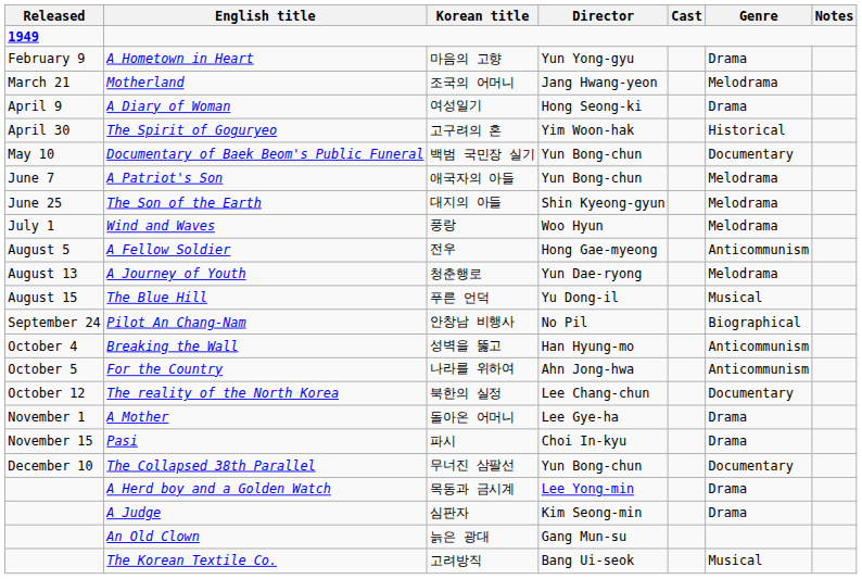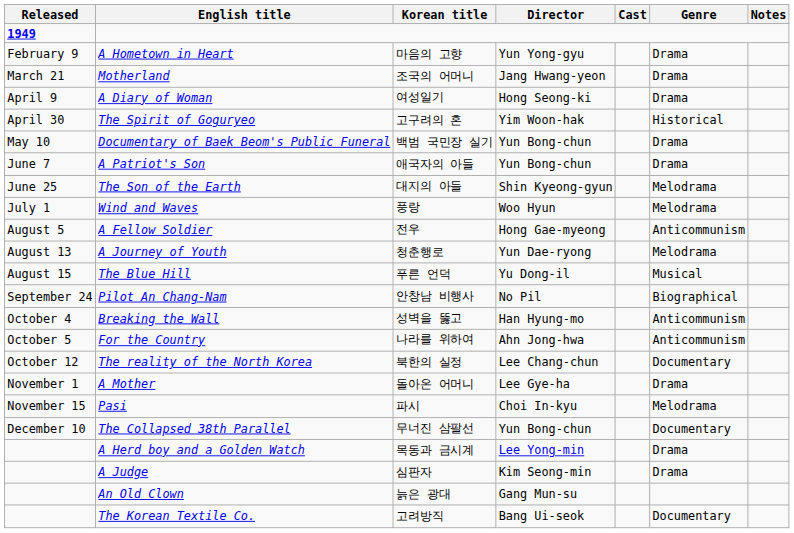 <table class="wikitable">
 <tr>
 <th>Released</th>
 <th>English title</th>
 <th>Korean title</th>
 <th>Director</th>
 <th>Cast</th>
 <th>Genre</th>
 <th>Notes</th>
 </tr>
 <tr>
 <td><strong><a href='#'>1949</a></strong></td>
 </tr>
 <tr>
 <td>February 9</td>
 <td><em><a href='#'>A Hometown in Heart</a></em></td>
 <td>마음의 고향</td>
 <td>Yun Yong-gyu</td>
 <td></td>
 <td>Drama</td>
 <td></td>
 </tr>
 <tr>
 <td>March 21</td>
 <td><em><a href='#'>Motherland</a></em></td>
 <td>조국의 어머니</td>
 <td>Jang Hwang-yeon</td>
 <td></td>
-<td>Melodrama</td>
+<td>Drama</td>
 <td></td>
 </tr>
 <tr>
 <td>April 9</td>
 <td><em><a href='#'>A Diary of Woman</a></em></td>
 <td>여성일기</td>
 <td>Hong Seong-ki</td>
 <td></td>
 <td>Drama</td>
 <td></td>
 </tr>
 <tr>
 <td>April 30</td>
 <td><em><a href='#'>The Spirit of Goguryeo</a></em></td>
 <td>고구려의 혼</td>
 <td>Yim Woon-hak</td>
 <td></td>
 <td>Historical</td>
 <td></td>
 </tr>
 <tr>
 <td>May 10</td>
 <td><em><a href='#'>Documentary of Baek Beom's Public Funeral</a></em></td>
 <td>백범 국민장 실기</td>
 <td>Yun Bong-chun</td>
 <td></td>
-<td>Documentary</td>
+<td>Drama</td>
 <td></td>
 </tr>
 <tr>
 <td>June 7</td>
 <td><em><a href='#'>A Patriot's Son</a></em></td>
 <td>애국자의 아들</td>
 <td>Yun Bong-chun</td>
 <td></td>
-<td>Melodrama</td>
+<td>Drama</td>
 <td></td>
 </tr>
 <tr>
 <td>June 25</td>
 <td><em><a href='#'>The Son of the Earth</a></em></td>
 <td>대지의 아들</td>
 <td>Shin Kyeong-gyun</td>
 <td></td>
 <td>Melodrama</td>
 <td></td>
 </tr>
 <tr>
 <td>July 1</td>
 <td><em><a href='#'>Wind and Waves</a></em></td>
 <td>풍랑</td>
 <td>Woo Hyun</td>
 <td></td>
 <td>Melodrama</td>
 <td></td>
 </tr>
 <tr>
 <td>August 5</td>
 <td><em><a href='#'>A Fellow Soldier</a></em></td>
 <td>전우</td>
 <td>Hong Gae-myeong</td>
 <td></td>
 <td>Anticommunism</td>
 <td></td>
 </tr>
 <tr>
 <td>August 13</td>
 <td><em><a href='#'>A Journey of Youth</a></em></td>
 <td>청춘행로</td>
 <td>Yun Dae-ryong</td>
 <td></td>
 <td>Melodrama</td>
 <td></td>
 </tr>
 <tr>
 <td>August 15</td>
 <td><em><a href='#'>The Blue Hill</a></em></td>
 <td>푸른 언덕</td>
 <td>Yu Dong-il</td>
 <td></td>
 <td>Musical</td>
 <td></td>
 </tr>
 <tr>
 <td>September 24</td>
 <td><em><a href='#'>Pilot An Chang-Nam</a></em></td>
 <td>안창남 비행사</td>
 <td>No Pil</td>
 <td></td>
 <td>Biographical</td>
 <td></td>
 </tr>
 <tr>
 <td>October 4</td>
 <td><em><a href='#'>Breaking the Wall</a></em></td>
 <td>성벽을 뚫고</td>
 <td>Han Hyung-mo</td>
 <td></td>
 <td>Anticommunism</td>
 <td></td>
 </tr>
 <tr>
 <td>October 5</td>
 <td><em><a href='#'>For the Country</a></em></td>
 <td>나라를 위하여</td>
 <td>Ahn Jong-hwa</td>
 <td></td>
 <td>Anticommunism</td>
 <td></td>
 </tr>
 <tr>
 <td>October 12</td>
 <td><em><a href='#'>The reality of the North Korea</a></em></td>
 <td>북한의 실정</td>
 <td>Lee Chang-chun</td>
 <td></td>
 <td>Documentary</td>
 <td></td>
 </tr>
 <tr>
 <td>November 1</td>
 <td><em><a href='#'>A Mother</a></em></td>
 <td>돌아온 어머니</td>
 <td>Lee Gye-ha</td>
 <td></td>
 <td>Drama</td>
 <td></td>
 </tr>
 <tr>
 <td>November 15</td>
 <td><em><a href='#'>Pasi</a></em></td>
 <td>파시</td>
 <td>Choi In-kyu</td>
 <td></td>
-<td>Drama</td>
+<td>Melodrama</td>
 <td></td>
 </tr>
 <tr>
 <td>December 10</td>
 <td><em><a href='#'>The Collapsed 38th Parallel</a></em></td>
 <td>무너진 삼팔선</td>
 <td>Yun Bong-chun</td>
 <td></td>
 <td>Documentary</td>
 <td></td>
 </tr>
 <tr>
 <td></td>
 <td><em><a href='#'>A Herd boy and a Golden Watch</a></em></td>
 <td>목동과 금시계</td>
 <td><a href='#'>Lee Yong-min</a></td>
 <td></td>
 <td>Drama</td>
 <td></td>
 </tr>
 <tr>
 <td></td>
 <td><em><a href='#'>A Judge</a></em></td>
 <td>심판자</td>
 <td>Kim Seong-min</td>
 <td></td>
 <td>Drama</td>
 <td></td>
 </tr>
 <tr>
 <td></td>
 <td><em><a href='#'>An Old Clown</a></em></td>
 <td>늙은 광대</td>
 <td>Gang Mun-su</td>
 <td></td>
 <td></td>
 <td></td>
 </tr>
 <tr>
 <td></td>
 <td><em><a href='#'>The Korean Textile Co.</a></em></td>
 <td>고려방직</td>
 <td>Bang Ui-seok</td>
 <td></td>
-<td>Musical</td>
+<td>Documentary</td>
 <td></td>
 </tr>
 </table>
